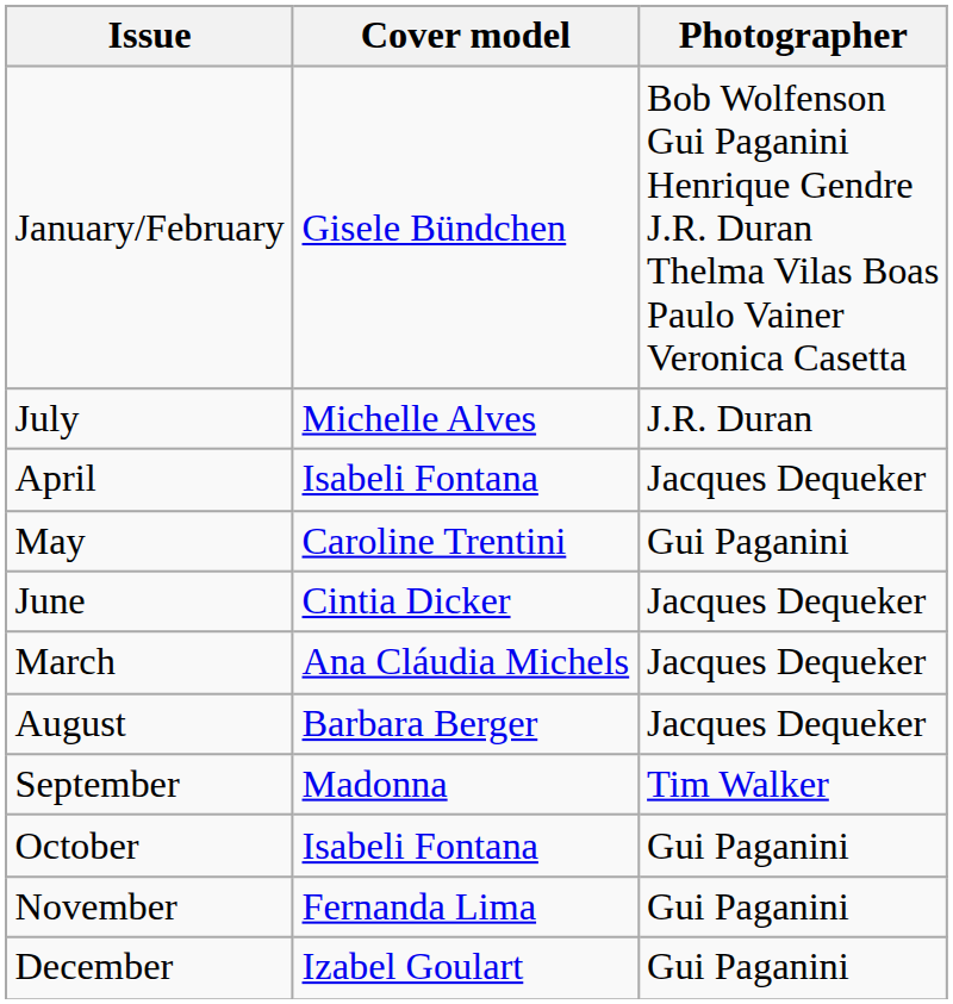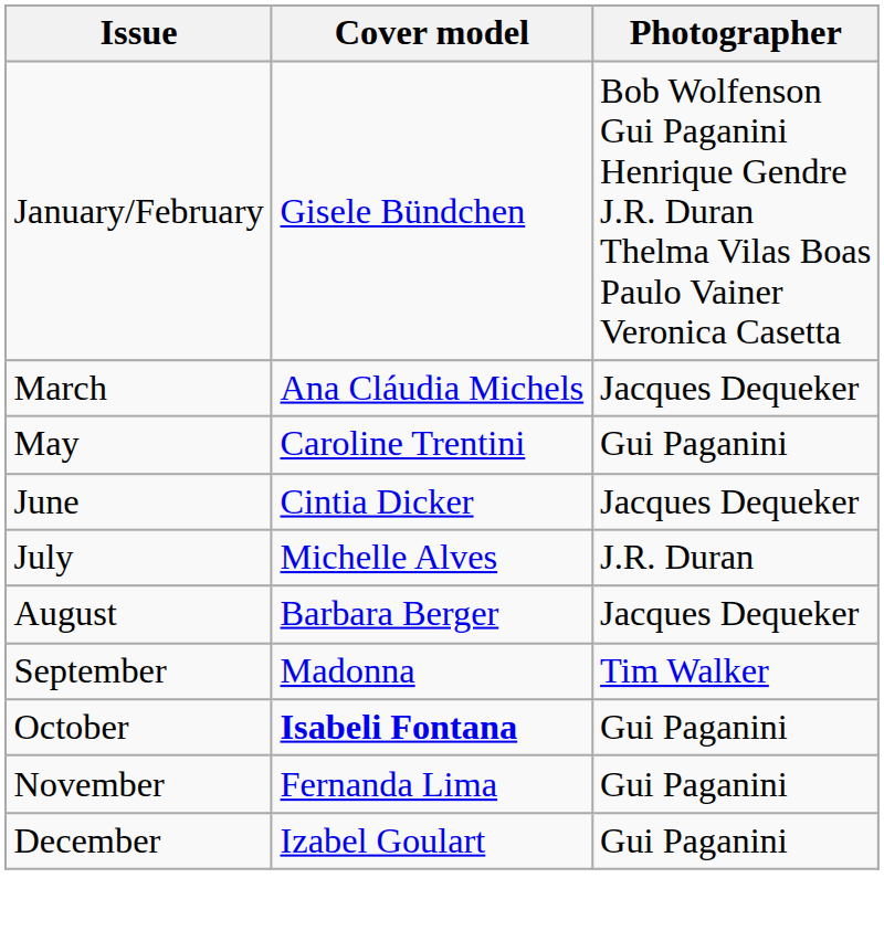 <table class="wikitable">
 <tr>
 <th>Issue</th>
 <th>Cover model</th>
 <th>Photographer</th>
 </tr>
 <tr>
 <td>January/February</td>
 <td><a href='#'>Gisele Bündchen</a></td>
 <td>Bob Wolfenson<br>Gui Paganini<br>Henrique Gendre<br>J.R. Duran<br>Thelma Vilas Boas<br>Paulo Vainer<br>Veronica Casetta</td>
 </tr>
 <tr>
-<td>July</td>
-<td><a href='#'>Michelle Alves</a></td>
-<td>J.R. Duran</td>
-</tr>
-<tr>
-<td>April</td>
-<td><a href='#'>Isabeli Fontana</a></td>
+<td>March</td>
+<td><a href='#'>Ana Cláudia Michels</a></td>
 <td>Jacques Dequeker</td>
 </tr>
 <tr>
 <td>May</td>
 <td><a href='#'>Caroline Trentini</a></td>
 <td>Gui Paganini</td>
 </tr>
 <tr>
 <td>June</td>
 <td><a href='#'>Cintia Dicker</a></td>
 <td>Jacques Dequeker</td>
 </tr>
 <tr>
-<td>March</td>
-<td><a href='#'>Ana Cláudia Michels</a></td>
-<td>Jacques Dequeker</td>
+<td>July</td>
+<td><a href='#'>Michelle Alves</a></td>
+<td>J.R. Duran</td>
 </tr>
 <tr>
 <td>August</td>
 <td><a href='#'>Barbara Berger</a></td>
 <td>Jacques Dequeker</td>
 </tr>
 <tr>
 <td>September</td>
 <td><a href='#'>Madonna</a></td>
 <td><a href='#'>Tim Walker</a></td>
 </tr>
 <tr>
 <td>October</td>
-<td><a href='#'>Isabeli Fontana</a></td>
+<td><strong><a href='#'>Isabeli Fontana</a></strong></td>
 <td>Gui Paganini</td>
 </tr>
 <tr>
 <td>November</td>
 <td><a href='#'>Fernanda Lima</a></td>
 <td>Gui Paganini</td>
 </tr>
 <tr>
 <td>December</td>
 <td><a href='#'>Izabel Goulart</a></td>
 <td>Gui Paganini</td>
 </tr>
 </table>
